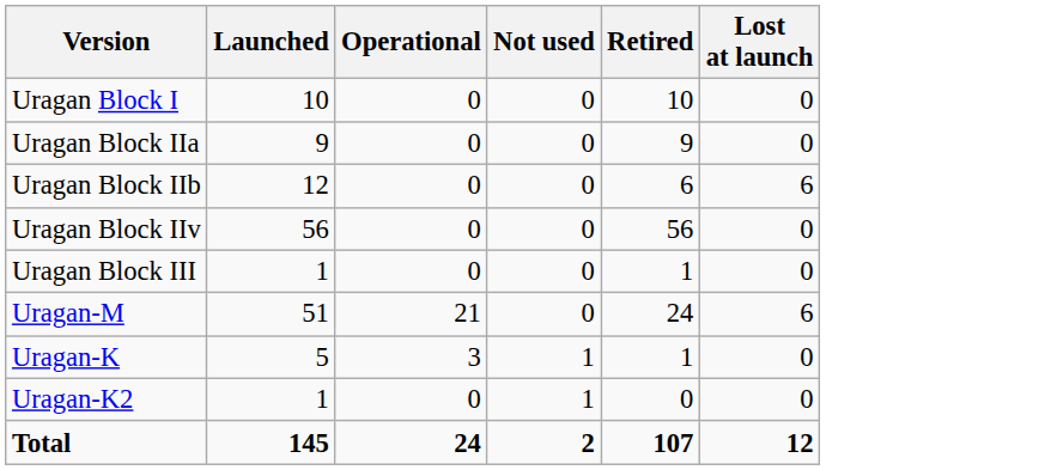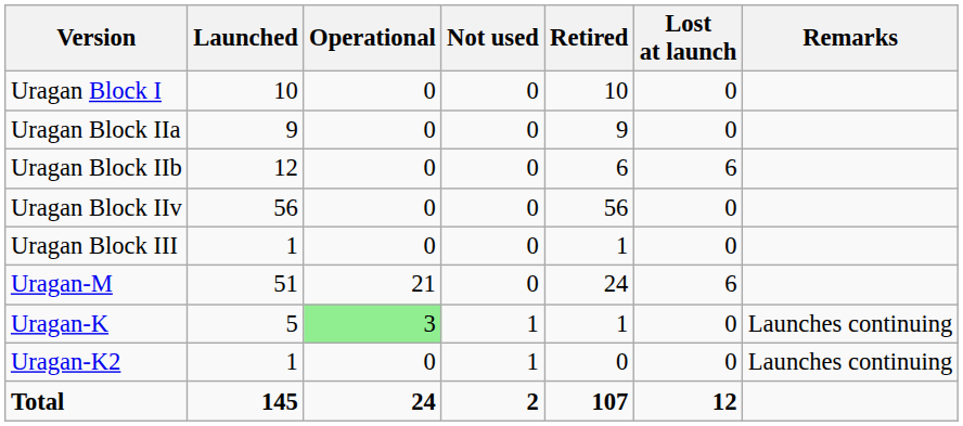 <table class="wikitable" style="text-align:right">
 <tr>
 <th>Version</th>
 <th>Launched</th>
 <th>Operational</th>
 <th>Not used</th>
 <th>Retired</th>
 <th>Lost<br>at launch</th>
+<th>Remarks</th>
 </tr>
 <tr>
 <td align=left>Uragan <a href='#'>Block I</a></td>
 <td>10</td>
 <td>0</td>
 <td>0</td>
 <td>10</td>
 <td>0</td>
+<td></td>
 </tr>
 <tr>
 <td align=left>Uragan Block IIa</td>
 <td>9</td>
 <td>0</td>
 <td>0</td>
 <td>9</td>
 <td>0</td>
+<td></td>
 </tr>
 <tr>
 <td align=left>Uragan Block IIb</td>
 <td>12</td>
 <td>0</td>
 <td>0</td>
 <td>6</td>
 <td>6</td>
+<td></td>
 </tr>
 <tr>
 <td align=left>Uragan Block IIv</td>
 <td>56</td>
 <td>0</td>
 <td>0</td>
 <td>56</td>
 <td>0</td>
+<td></td>
 </tr>
 <tr>
 <td align=left>Uragan Block III</td>
 <td>1</td>
 <td>0</td>
 <td>0</td>
 <td>1</td>
 <td>0</td>
+<td></td>
 </tr>
 <tr>
 <td align=left><a href='#'>Uragan-M</a></td>
 <td>51</td>
 <td>21</td>
 <td>0</td>
 <td>24</td>
 <td>6</td>
+<td></td>
 </tr>
 <tr>
 <td align=left><a href='#'>Uragan-K</a></td>
 <td>5</td>
-<td>3</td>
+<td style="background: lightgreen;">3</td>
 <td>1</td>
 <td>1</td>
 <td>0</td>
+<td align=left>Launches continuing</td>
 </tr>
 <tr>
 <td align=left><a href='#'>Uragan-K2</a></td>
 <td>1</td>
 <td>0</td>
 <td>1</td>
 <td>0</td>
 <td>0</td>
+<td align=left>Launches continuing</td>
 </tr>
 <tr>
 <td align=left><strong>Total</strong></td>
 <td><strong>145</strong></td>
 <td><strong>24</strong></td>
 <td><strong>2</strong></td>
 <td><strong>107</strong></td>
 <td><strong>12</strong></td>
+<td></td>
 </tr>
 </table>
